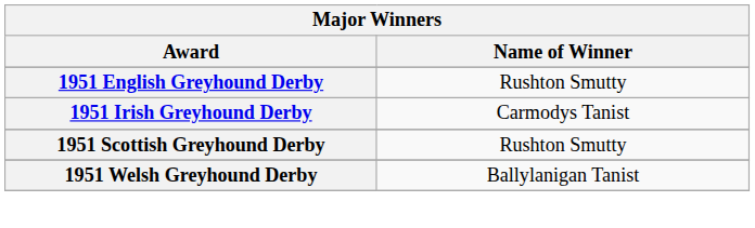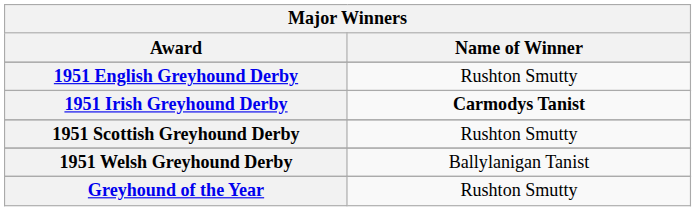 <table class="wikitable">
 <tr>
 <th colspan="2">Major Winners</th>
 </tr>
 <tr>
 <th width=300>Award</th>
 <th width=300>Name of Winner</th>
 </tr>
 <tr>
 </tr>
 <tr align=center>
 <th><a href='#'>1951 English Greyhound Derby</a></th>
 <td>Rushton Smutty </td>
 </tr>
 <tr>
 </tr>
 <tr align=center>
 <th><a href='#'>1951 Irish Greyhound Derby</a></th>
-<td>Carmodys Tanist </td>
+<td><strong>Carmodys Tanist </strong></td>
 </tr>
 <tr>
 </tr>
 <tr align=center>
 <th>1951 Scottish Greyhound Derby</th>
 <td>Rushton Smutty </td>
 </tr>
 <tr>
 </tr>
 <tr align=center>
 <th>1951 Welsh Greyhound Derby</th>
 <td>Ballylanigan Tanist </td>
 </tr>
 <tr>
 </tr>
+<tr align=center>
+<th><a href='#'>Greyhound of the Year</a></th>
+<td>Rushton Smutty </td>
+</tr>
 </table>
